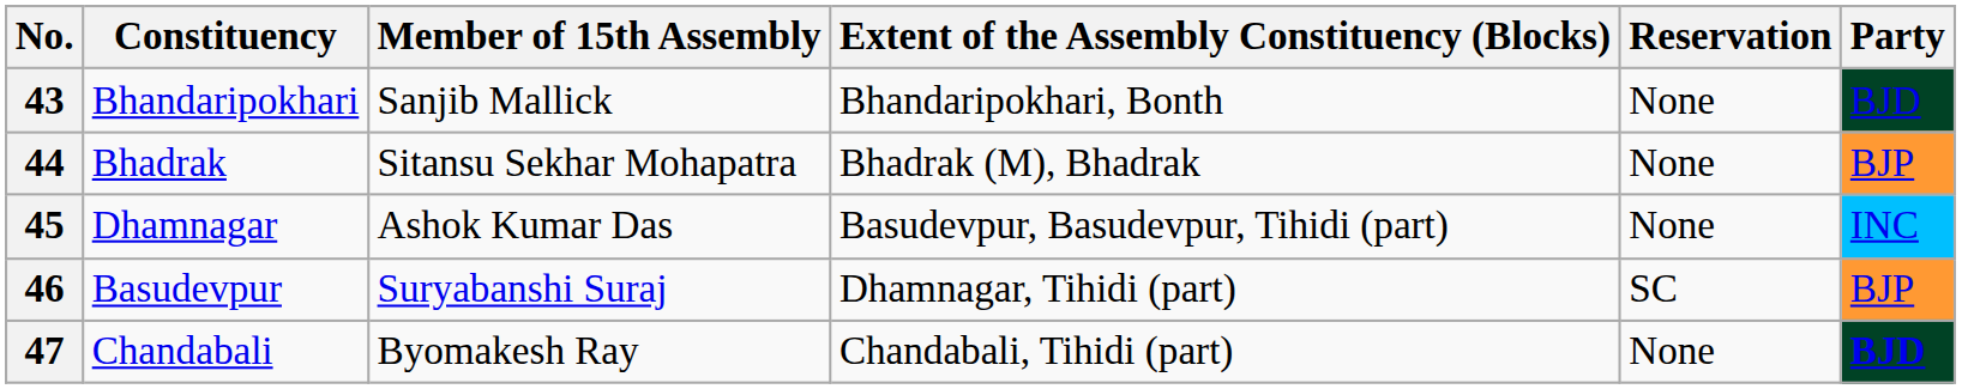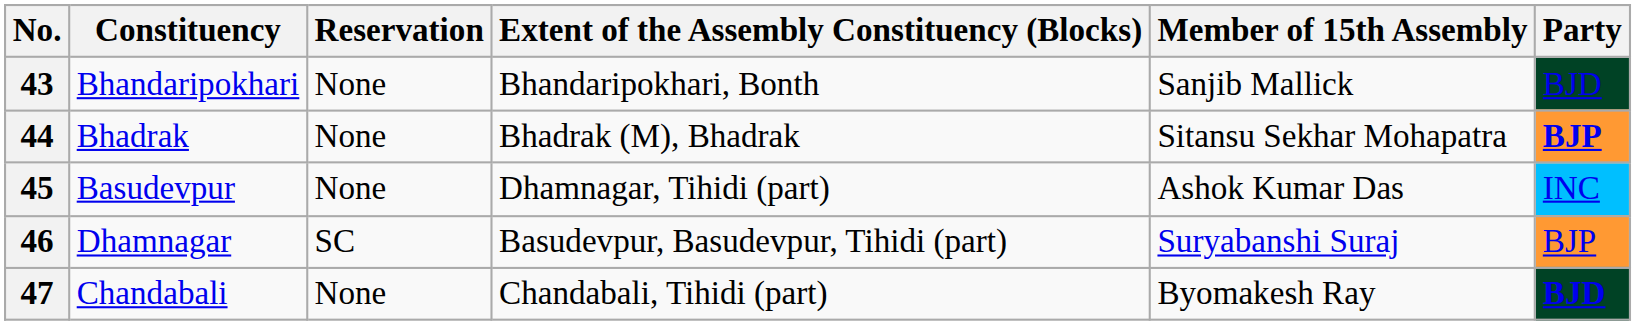 <table class="wikitable sortable">
 <tr>
 <th>No.</th>
 <th>Constituency</th>
+<th>Reservation</th>
+<th>Extent of the Assembly Constituency (Blocks)</th>
 <th>Member of 15th Assembly</th>
-<th>Extent of the Assembly Constituency (Blocks)</th>
-<th>Reservation</th>
 <th>Party</th>
 </tr>
 <tr>
 <th>43</th>
 <td><a href='#'>Bhandaripokhari</a></td>
+<td>None</td>
+<td>Bhandaripokhari, Bonth</td>
 <td>Sanjib Mallick</td>
-<td>Bhandaripokhari, Bonth</td>
-<td>None</td>
 <td bgcolor="#004225"><a href='#'><span>BJD</span></a></td>
 </tr>
 <tr>
 <th>44</th>
 <td><a href='#'>Bhadrak</a></td>
+<td>None</td>
+<td>Bhadrak (M), Bhadrak</td>
 <td>Sitansu Sekhar Mohapatra</td>
-<td>Bhadrak (M), Bhadrak</td>
-<td>None</td>
-<td bgcolor="#FF9933"><a href='#'><span>BJP</span></a></td>
+<td bgcolor="#FF9933"><strong><a href='#'><span>BJP</span></a></strong></td>
 </tr>
 <tr>
 <th>45</th>
-<td><a href='#'>Dhamnagar</a></td>
+<td><a href='#'>Basudevpur</a></td>
+<td>None</td>
+<td>Dhamnagar, Tihidi (part)</td>
 <td>Ashok Kumar Das</td>
-<td>Basudevpur, Basudevpur, Tihidi (part)</td>
-<td>None</td>
 <td bgcolor="#00BFFF"><a href='#'><span>INC</span></a></td>
 </tr>
 <tr>
 <th>46</th>
-<td><a href='#'>Basudevpur</a></td>
+<td><a href='#'>Dhamnagar</a></td>
+<td>SC</td>
+<td>Basudevpur, Basudevpur, Tihidi (part)</td>
 <td><a href='#'>Suryabanshi Suraj</a></td>
-<td>Dhamnagar, Tihidi (part)</td>
-<td>SC</td>
 <td bgcolor="#FF9933"><a href='#'><span>BJP</span></a></td>
 </tr>
 <tr>
 <th>47</th>
 <td><a href='#'>Chandabali</a></td>
+<td>None</td>
+<td>Chandabali, Tihidi (part)</td>
 <td>Byomakesh Ray</td>
-<td>Chandabali, Tihidi (part)</td>
-<td>None</td>
 <td bgcolor="#004225"><strong><a href='#'><span>BJD</span></a></strong></td>
 </tr>
 </table>
